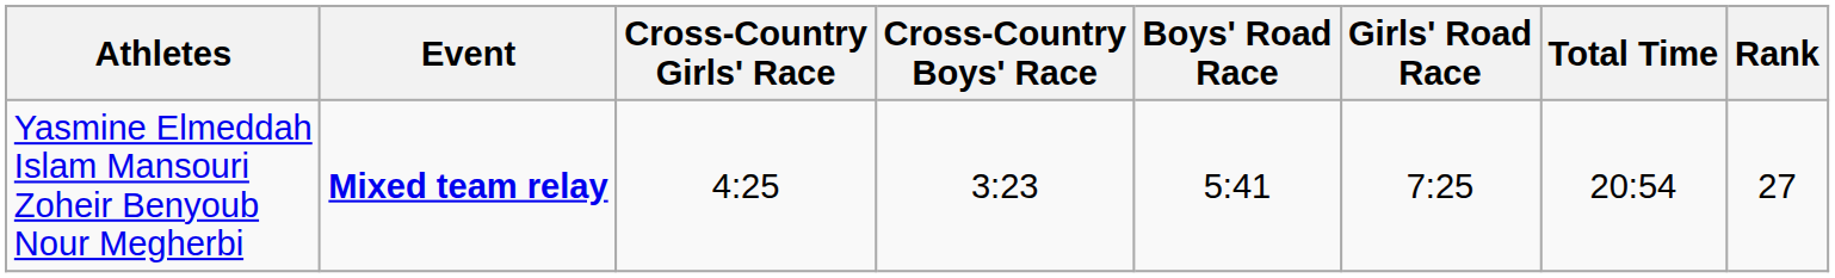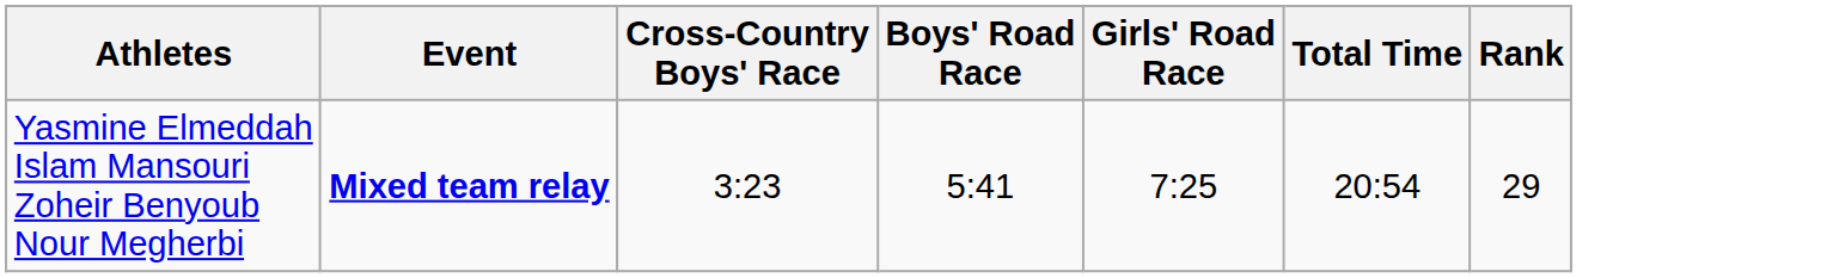 <table class="wikitable" style="font-size:90%;">
 <tr>
 <th>Athletes</th>
 <th>Event</th>
-<th>Cross-Country<br>Girls' Race</th>
 <th>Cross-Country<br>Boys' Race</th>
 <th>Boys' Road<br>Race</th>
 <th>Girls' Road<br>Race</th>
 <th>Total Time</th>
 <th>Rank</th>
 </tr>
 <tr align=center>
 <td align=left><a href='#'>Yasmine Elmeddah</a><br><a href='#'>Islam Mansouri</a><br><a href='#'>Zoheir Benyoub</a><br><a href='#'>Nour Megherbi</a></td>
 <td align=left><strong><a href='#'>Mixed team relay</a></strong></td>
-<td>4:25</td>
 <td>3:23</td>
 <td>5:41</td>
 <td>7:25</td>
 <td>20:54</td>
-<td>27</td>
+<td>29</td>
 </tr>
 </table>
